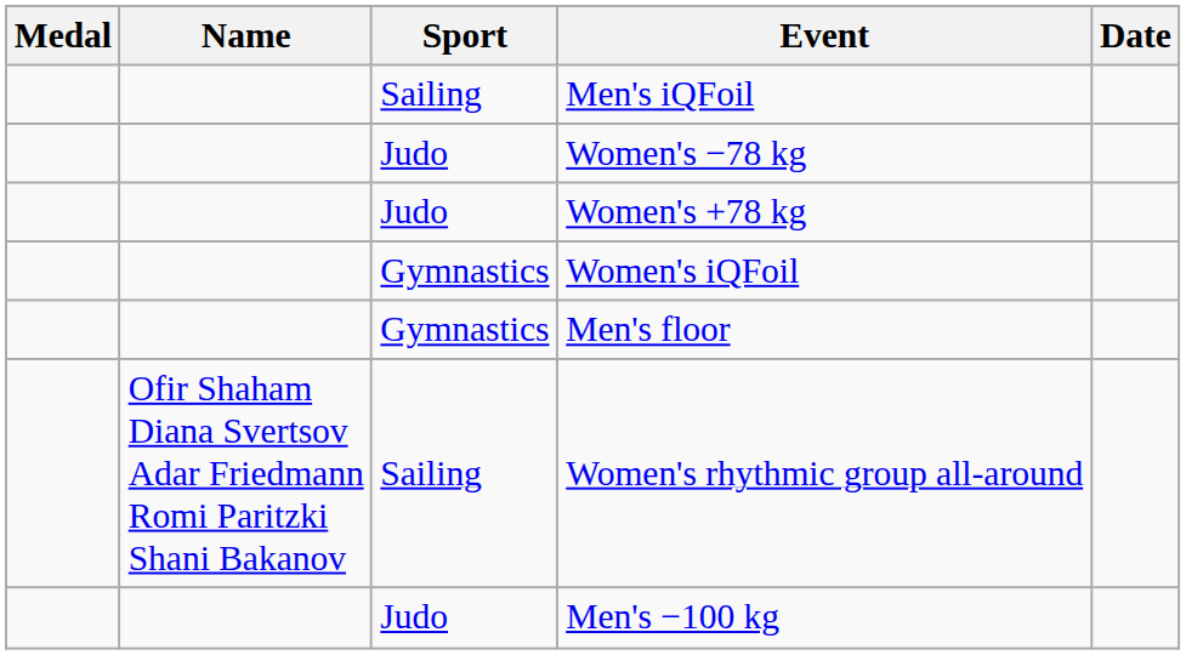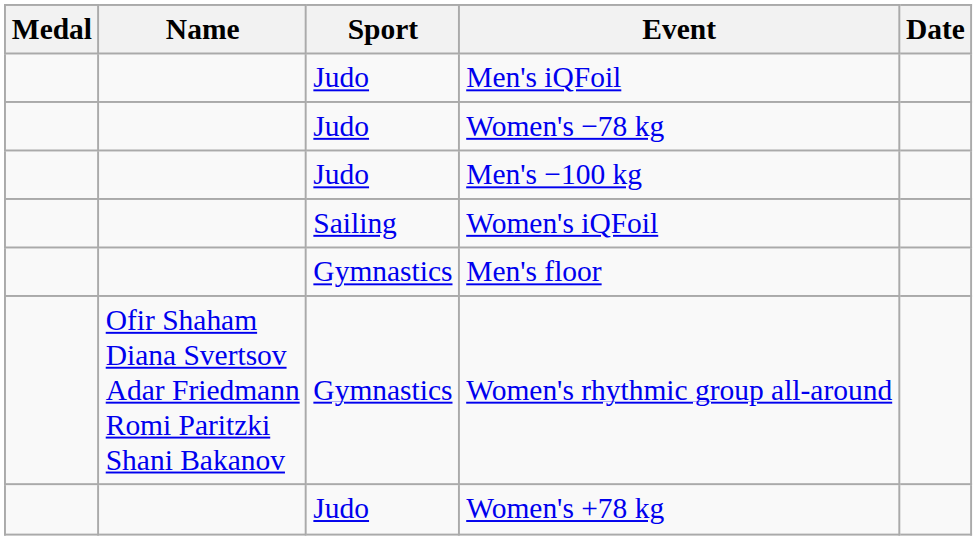 <table class="wikitable sortable"  style="font-size:95%">
 <tr>
 <th>Medal</th>
 <th>Name</th>
 <th>Sport</th>
 <th>Event</th>
 <th>Date</th>
 </tr>
 <tr>
 <td></td>
 <td></td>
-<td><a href='#'>Sailing</a></td>
+<td><a href='#'>Judo</a></td>
 <td><a href='#'>Men's iQFoil</a></td>
 <td></td>
 </tr>
 <tr>
 <td></td>
 <td></td>
 <td><a href='#'>Judo</a></td>
 <td><a href='#'>Women's −78 kg</a></td>
 <td></td>
 </tr>
 <tr>
 <td></td>
 <td></td>
 <td><a href='#'>Judo</a></td>
-<td><a href='#'>Women's +78 kg</a></td>
+<td><a href='#'>Men's −100 kg</a></td>
 <td></td>
 </tr>
 <tr>
 <td></td>
 <td></td>
-<td><a href='#'>Gymnastics</a></td>
+<td><a href='#'>Sailing</a></td>
 <td><a href='#'>Women's iQFoil</a></td>
 <td></td>
 </tr>
 <tr>
 <td></td>
 <td></td>
 <td><a href='#'>Gymnastics</a></td>
 <td><a href='#'>Men's floor</a></td>
 <td></td>
 </tr>
 <tr>
 <td></td>
 <td><a href='#'>Ofir Shaham</a><br><a href='#'>Diana Svertsov</a><br><a href='#'>Adar Friedmann</a><br><a href='#'>Romi Paritzki</a><br><a href='#'>Shani Bakanov</a></td>
-<td><a href='#'>Sailing</a></td>
+<td><a href='#'>Gymnastics</a></td>
 <td><a href='#'>Women's rhythmic group all-around</a></td>
 <td></td>
 </tr>
 <tr>
 <td></td>
 <td></td>
 <td><a href='#'>Judo</a></td>
-<td><a href='#'>Men's −100 kg</a></td>
+<td><a href='#'>Women's +78 kg</a></td>
 <td></td>
 </tr>
 </table>
